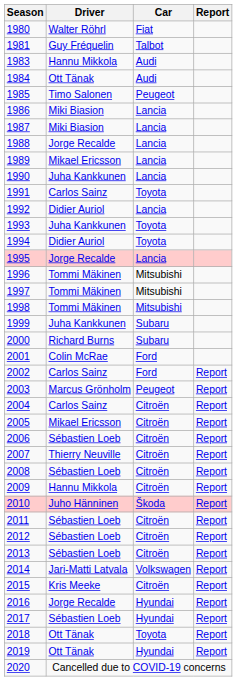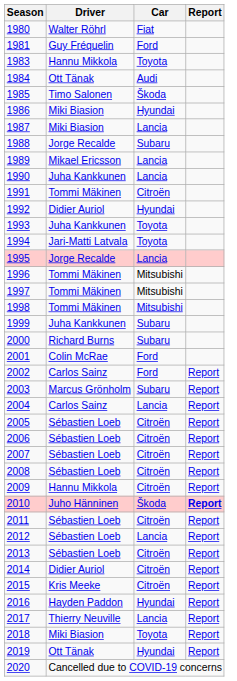 <table class="wikitable" style="font-size:90%;">
 <tr>
 <th>Season</th>
 <th>Driver</th>
 <th>Car</th>
 <th>Report</th>
 </tr>
 <tr>
 <td><a href='#'>1980</a></td>
 <td> <a href='#'>Walter Röhrl</a></td>
 <td><a href='#'>Fiat</a></td>
 <td></td>
 </tr>
 <tr>
 <td><a href='#'>1981</a></td>
 <td> <a href='#'>Guy Fréquelin</a></td>
-<td><a href='#'>Talbot</a></td>
+<td><a href='#'>Ford</a></td>
 <td></td>
 </tr>
 <tr>
 <td><a href='#'>1983</a></td>
 <td> <a href='#'>Hannu Mikkola</a></td>
-<td><a href='#'>Audi</a></td>
+<td><a href='#'>Toyota</a></td>
 <td></td>
 </tr>
 <tr>
 <td><a href='#'>1984</a></td>
 <td> <a href='#'>Ott Tänak</a></td>
 <td><a href='#'>Audi</a></td>
 <td></td>
 </tr>
 <tr>
 <td><a href='#'>1985</a></td>
 <td> <a href='#'>Timo Salonen</a></td>
-<td><a href='#'>Peugeot</a></td>
+<td><a href='#'>Škoda</a></td>
 <td></td>
 </tr>
 <tr>
 <td><a href='#'>1986</a></td>
 <td> <a href='#'>Miki Biasion</a></td>
-<td><a href='#'>Lancia</a></td>
+<td><a href='#'>Hyundai</a></td>
 <td></td>
 </tr>
 <tr>
 <td><a href='#'>1987</a></td>
 <td> <a href='#'>Miki Biasion</a></td>
 <td><a href='#'>Lancia</a></td>
 <td></td>
 </tr>
 <tr>
 <td><a href='#'>1988</a></td>
 <td> <a href='#'>Jorge Recalde</a></td>
-<td><a href='#'>Lancia</a></td>
+<td><a href='#'>Subaru</a></td>
 <td></td>
 </tr>
 <tr>
 <td><a href='#'>1989</a></td>
 <td> <a href='#'>Mikael Ericsson</a></td>
 <td><a href='#'>Lancia</a></td>
 <td></td>
 </tr>
 <tr>
 <td><a href='#'>1990</a></td>
 <td> <a href='#'>Juha Kankkunen</a></td>
 <td><a href='#'>Lancia</a></td>
 <td></td>
 </tr>
 <tr>
 <td><a href='#'>1991</a></td>
-<td> <a href='#'>Carlos Sainz</a></td>
-<td><a href='#'>Toyota</a></td>
+<td> <a href='#'>Tommi Mäkinen</a></td>
+<td><a href='#'>Citroën</a></td>
 <td></td>
 </tr>
 <tr>
 <td><a href='#'>1992</a></td>
 <td> <a href='#'>Didier Auriol</a></td>
-<td><a href='#'>Lancia</a></td>
+<td><a href='#'>Hyundai</a></td>
 <td></td>
 </tr>
 <tr>
 <td><a href='#'>1993</a></td>
 <td> <a href='#'>Juha Kankkunen</a></td>
 <td><a href='#'>Toyota</a></td>
 <td></td>
 </tr>
 <tr>
 <td><a href='#'>1994</a></td>
-<td> <a href='#'>Didier Auriol</a></td>
+<td> <a href='#'>Jari-Matti Latvala</a></td>
 <td><a href='#'>Toyota</a></td>
 <td></td>
 </tr>
 <tr style="background:#FFCCCC;">
 <td><a href='#'>1995</a></td>
 <td> <a href='#'>Jorge Recalde</a></td>
 <td><a href='#'>Lancia</a></td>
 <td></td>
 </tr>
 <tr>
 <td><a href='#'>1996</a></td>
 <td> <a href='#'>Tommi Mäkinen</a></td>
 <td>Mitsubishi</td>
 <td></td>
 </tr>
 <tr>
 <td><a href='#'>1997</a></td>
 <td> <a href='#'>Tommi Mäkinen</a></td>
 <td>Mitsubishi</td>
 <td></td>
 </tr>
 <tr>
 <td><a href='#'>1998</a></td>
 <td> <a href='#'>Tommi Mäkinen</a></td>
 <td><a href='#'>Mitsubishi</a></td>
 <td></td>
 </tr>
 <tr>
 <td><a href='#'>1999</a></td>
 <td> <a href='#'>Juha Kankkunen</a></td>
 <td><a href='#'>Subaru</a></td>
 <td></td>
 </tr>
 <tr>
 <td><a href='#'>2000</a></td>
 <td> <a href='#'>Richard Burns</a></td>
 <td><a href='#'>Subaru</a></td>
 <td></td>
 </tr>
 <tr>
 <td><a href='#'>2001</a></td>
 <td> <a href='#'>Colin McRae</a></td>
 <td><a href='#'>Ford</a></td>
 <td></td>
 </tr>
 <tr>
 <td><a href='#'>2002</a></td>
 <td> <a href='#'>Carlos Sainz</a></td>
 <td><a href='#'>Ford</a></td>
 <td><a href='#'>Report</a></td>
 </tr>
 <tr>
 <td><a href='#'>2003</a></td>
 <td> <a href='#'>Marcus Grönholm</a></td>
-<td><a href='#'>Peugeot</a></td>
+<td><a href='#'>Subaru</a></td>
 <td><a href='#'>Report</a></td>
 </tr>
 <tr>
 <td><a href='#'>2004</a></td>
 <td> <a href='#'>Carlos Sainz</a></td>
-<td><a href='#'>Citroën</a></td>
+<td><a href='#'>Lancia</a></td>
 <td><a href='#'>Report</a></td>
 </tr>
 <tr>
 <td><a href='#'>2005</a></td>
-<td> <a href='#'>Mikael Ericsson</a></td>
+<td> <a href='#'>Sébastien Loeb</a></td>
 <td><a href='#'>Citroën</a></td>
 <td><a href='#'>Report</a></td>
 </tr>
 <tr>
 <td><a href='#'>2006</a></td>
 <td> <a href='#'>Sébastien Loeb</a></td>
 <td><a href='#'>Citroën</a></td>
 <td><a href='#'>Report</a></td>
 </tr>
 <tr>
 <td><a href='#'>2007</a></td>
-<td> <a href='#'>Thierry Neuville</a></td>
+<td> <a href='#'>Sébastien Loeb</a></td>
 <td><a href='#'>Citroën</a></td>
 <td><a href='#'>Report</a></td>
 </tr>
 <tr>
 <td><a href='#'>2008</a></td>
 <td> <a href='#'>Sébastien Loeb</a></td>
 <td><a href='#'>Citroën</a></td>
 <td><a href='#'>Report</a></td>
 </tr>
 <tr>
 <td><a href='#'>2009</a></td>
 <td> <a href='#'>Hannu Mikkola</a></td>
 <td><a href='#'>Citroën</a></td>
 <td><a href='#'>Report</a></td>
 </tr>
 <tr style="background:#FFCCCC;">
 <td><a href='#'>2010</a></td>
 <td> <a href='#'>Juho Hänninen</a></td>
 <td><a href='#'>Škoda</a></td>
-<td><a href='#'>Report</a></td>
+<td><strong><a href='#'>Report</a></strong></td>
 </tr>
 <tr>
 <td><a href='#'>2011</a></td>
 <td> <a href='#'>Sébastien Loeb</a></td>
 <td><a href='#'>Citroën</a></td>
 <td><a href='#'>Report</a></td>
 </tr>
 <tr>
 <td><a href='#'>2012</a></td>
 <td> <a href='#'>Sébastien Loeb</a></td>
-<td><a href='#'>Citroën</a></td>
+<td><a href='#'>Lancia</a></td>
 <td><a href='#'>Report</a></td>
 </tr>
 <tr>
 <td><a href='#'>2013</a></td>
 <td> <a href='#'>Sébastien Loeb</a></td>
 <td><a href='#'>Citroën</a></td>
 <td><a href='#'>Report</a></td>
 </tr>
 <tr>
 <td><a href='#'>2014</a></td>
-<td> <a href='#'>Jari-Matti Latvala</a></td>
-<td><a href='#'>Volkswagen</a></td>
+<td> <a href='#'>Didier Auriol</a></td>
+<td><a href='#'>Citroën</a></td>
 <td><a href='#'>Report</a></td>
 </tr>
 <tr>
 <td><a href='#'>2015</a></td>
 <td> <a href='#'>Kris Meeke</a></td>
 <td><a href='#'>Citroën</a></td>
 <td><a href='#'>Report</a></td>
 </tr>
 <tr>
 <td><a href='#'>2016</a></td>
-<td> <a href='#'>Jorge Recalde</a></td>
+<td> <a href='#'>Hayden Paddon</a></td>
 <td><a href='#'>Hyundai</a></td>
 <td><a href='#'>Report</a></td>
 </tr>
 <tr>
 <td><a href='#'>2017</a></td>
-<td> <a href='#'>Sébastien Loeb</a></td>
-<td><a href='#'>Hyundai</a></td>
+<td> <a href='#'>Thierry Neuville</a></td>
+<td><a href='#'>Lancia</a></td>
 <td><a href='#'>Report</a></td>
 </tr>
 <tr>
 <td><a href='#'>2018</a></td>
-<td> <a href='#'>Ott Tänak</a></td>
+<td> <a href='#'>Miki Biasion</a></td>
 <td><a href='#'>Toyota</a></td>
 <td><a href='#'>Report</a></td>
 </tr>
 <tr>
 <td><a href='#'>2019</a></td>
 <td> <a href='#'>Ott Tänak</a></td>
 <td><a href='#'>Hyundai</a></td>
 <td><a href='#'>Report</a></td>
 </tr>
 <tr>
 <td><a href='#'>2020</a></td>
 <td align=center colspan=3>Cancelled due to <a href='#'>COVID-19</a> concerns</td>
 </tr>
 </table>
